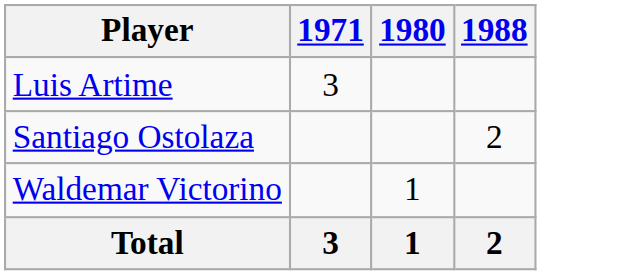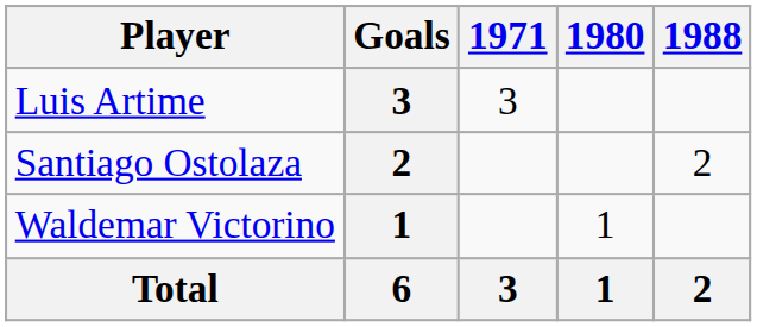 <table class="wikitable sortable" style="text-align:center;">
 <tr>
 <th>Player</th>
+<th>Goals</th>
 <th><a href='#'>1971</a></th>
 <th><a href='#'>1980</a></th>
 <th><a href='#'>1988</a></th>
 </tr>
 <tr>
 <td align="left"> <a href='#'>Luis Artime</a></td>
+<th>3</th>
 <td>3</td>
 <td></td>
 <td></td>
 </tr>
 <tr>
 <td align="left"> <a href='#'>Santiago Ostolaza</a></td>
+<th>2</th>
 <td></td>
 <td></td>
 <td>2</td>
 </tr>
 <tr>
 <td align="left"> <a href='#'>Waldemar Victorino</a></td>
+<th>1</th>
 <td></td>
 <td>1</td>
 <td></td>
 </tr>
 <tr class="sortbottom">
 <th>Total</th>
+<th>6</th>
 <th>3</th>
 <th>1</th>
 <th>2</th>
 </tr>
 </table>
